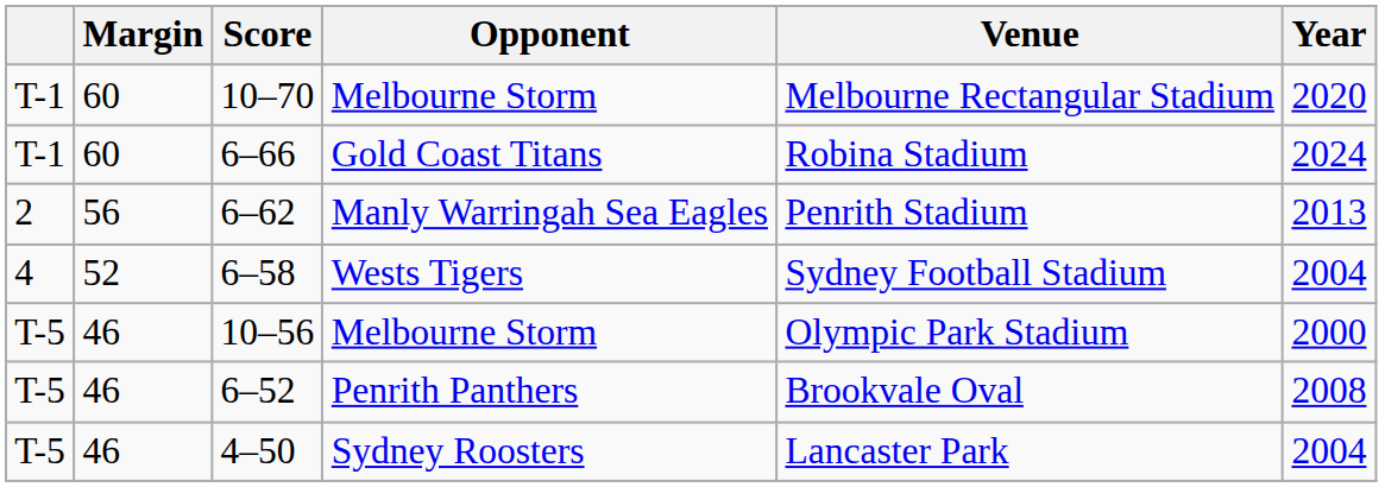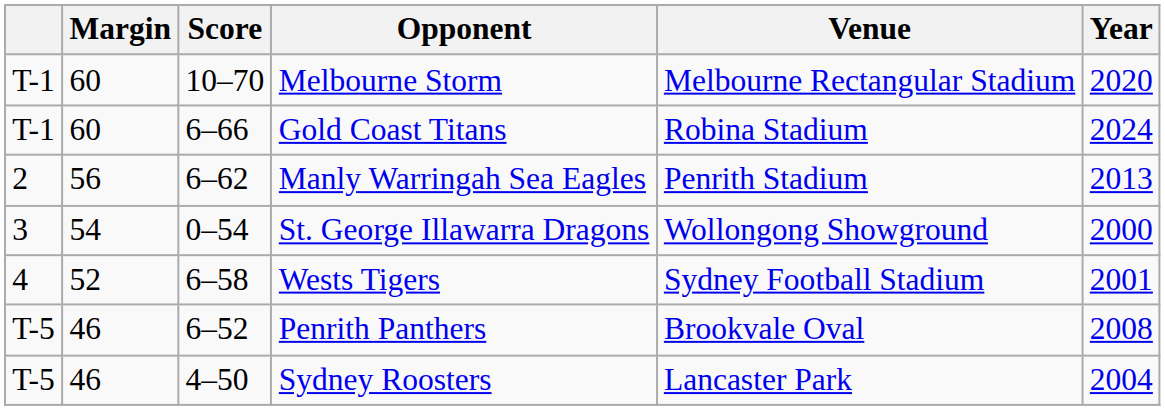 <table class="wikitable">
 <tr>
 <th></th>
 <th>Margin</th>
 <th>Score</th>
 <th>Opponent</th>
 <th>Venue</th>
 <th>Year</th>
 </tr>
 <tr>
 <td>T-1</td>
 <td>60</td>
 <td>10–70</td>
 <td><a href='#'>Melbourne Storm</a></td>
 <td><a href='#'>Melbourne Rectangular Stadium</a></td>
 <td><a href='#'>2020</a></td>
 </tr>
 <tr>
 <td>T-1</td>
 <td>60</td>
 <td>6–66</td>
 <td><a href='#'>Gold Coast Titans</a></td>
 <td><a href='#'>Robina Stadium</a></td>
 <td><a href='#'>2024</a></td>
 </tr>
 <tr>
 <td>2</td>
 <td>56</td>
 <td>6–62</td>
 <td><a href='#'>Manly Warringah Sea Eagles</a></td>
 <td><a href='#'>Penrith Stadium</a></td>
 <td><a href='#'>2013</a></td>
 </tr>
 <tr>
+<td>3</td>
+<td>54</td>
+<td>0–54</td>
+<td><a href='#'>St. George Illawarra Dragons</a></td>
+<td><a href='#'>Wollongong Showground</a></td>
+<td><a href='#'>2000</a></td>
+</tr>
+<tr>
 <td>4</td>
 <td>52</td>
 <td>6–58</td>
 <td><a href='#'>Wests Tigers</a></td>
 <td><a href='#'>Sydney Football Stadium</a></td>
-<td><a href='#'>2004</a></td>
-</tr>
-<tr>
-<td>T-5</td>
-<td>46</td>
-<td>10–56</td>
-<td><a href='#'>Melbourne Storm</a></td>
-<td><a href='#'>Olympic Park Stadium</a></td>
-<td><a href='#'>2000</a></td>
+<td><a href='#'>2001</a></td>
 </tr>
 <tr>
 <td>T-5</td>
 <td>46</td>
 <td>6–52</td>
 <td><a href='#'>Penrith Panthers</a></td>
 <td><a href='#'>Brookvale Oval</a></td>
 <td><a href='#'>2008</a></td>
 </tr>
 <tr>
 <td>T-5</td>
 <td>46</td>
 <td>4–50</td>
 <td><a href='#'>Sydney Roosters</a></td>
 <td><a href='#'>Lancaster Park</a></td>
 <td><a href='#'>2004</a></td>
 </tr>
 </table>
